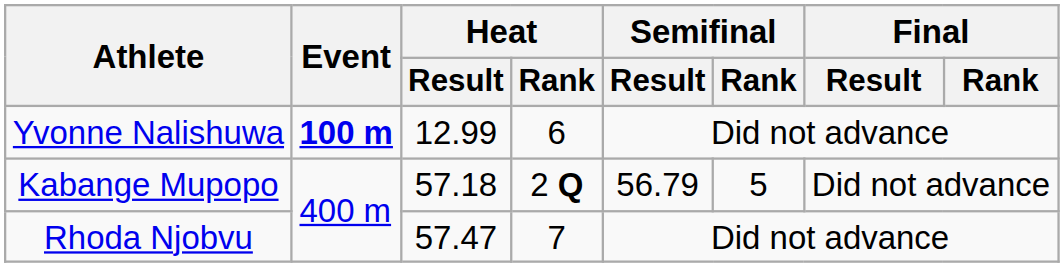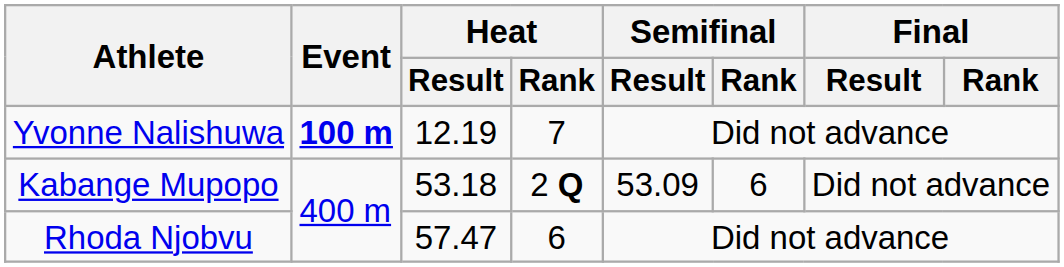 <table class="wikitable" style="font-size:90%">
 <tr>
 <th rowspan=2>Athlete</th>
 <th rowspan=2>Event</th>
 <th colspan=2>Heat</th>
 <th colspan=2>Semifinal</th>
 <th colspan=2>Final</th>
 </tr>
 <tr style="font-size:95%">
 <th>Result</th>
 <th>Rank</th>
 <th>Result</th>
 <th>Rank</th>
 <th>Result</th>
 <th>Rank</th>
 </tr>
 <tr align=center>
 <td align=left><a href='#'>Yvonne Nalishuwa</a></td>
 <td align=left><strong><a href='#'>100 m</a></strong></td>
-<td>12.99</td>
-<td>6</td>
+<td>12.19</td>
+<td>7</td>
 <td colspan=4>Did not advance</td>
 </tr>
 <tr align=center>
 <td><a href='#'>Kabange Mupopo</a></td>
 <td align=left rowspan=2><a href='#'>400 m</a></td>
-<td>57.18</td>
+<td>53.18</td>
 <td>2 <strong>Q</strong></td>
-<td>56.79</td>
-<td>5</td>
+<td>53.09</td>
+<td>6</td>
 <td colspan=2>Did not advance</td>
 </tr>
 <tr align=center>
 <td><a href='#'>Rhoda Njobvu</a></td>
 <td>57.47</td>
-<td>7</td>
+<td>6</td>
 <td colspan=4>Did not advance</td>
 </tr>
 </table>
